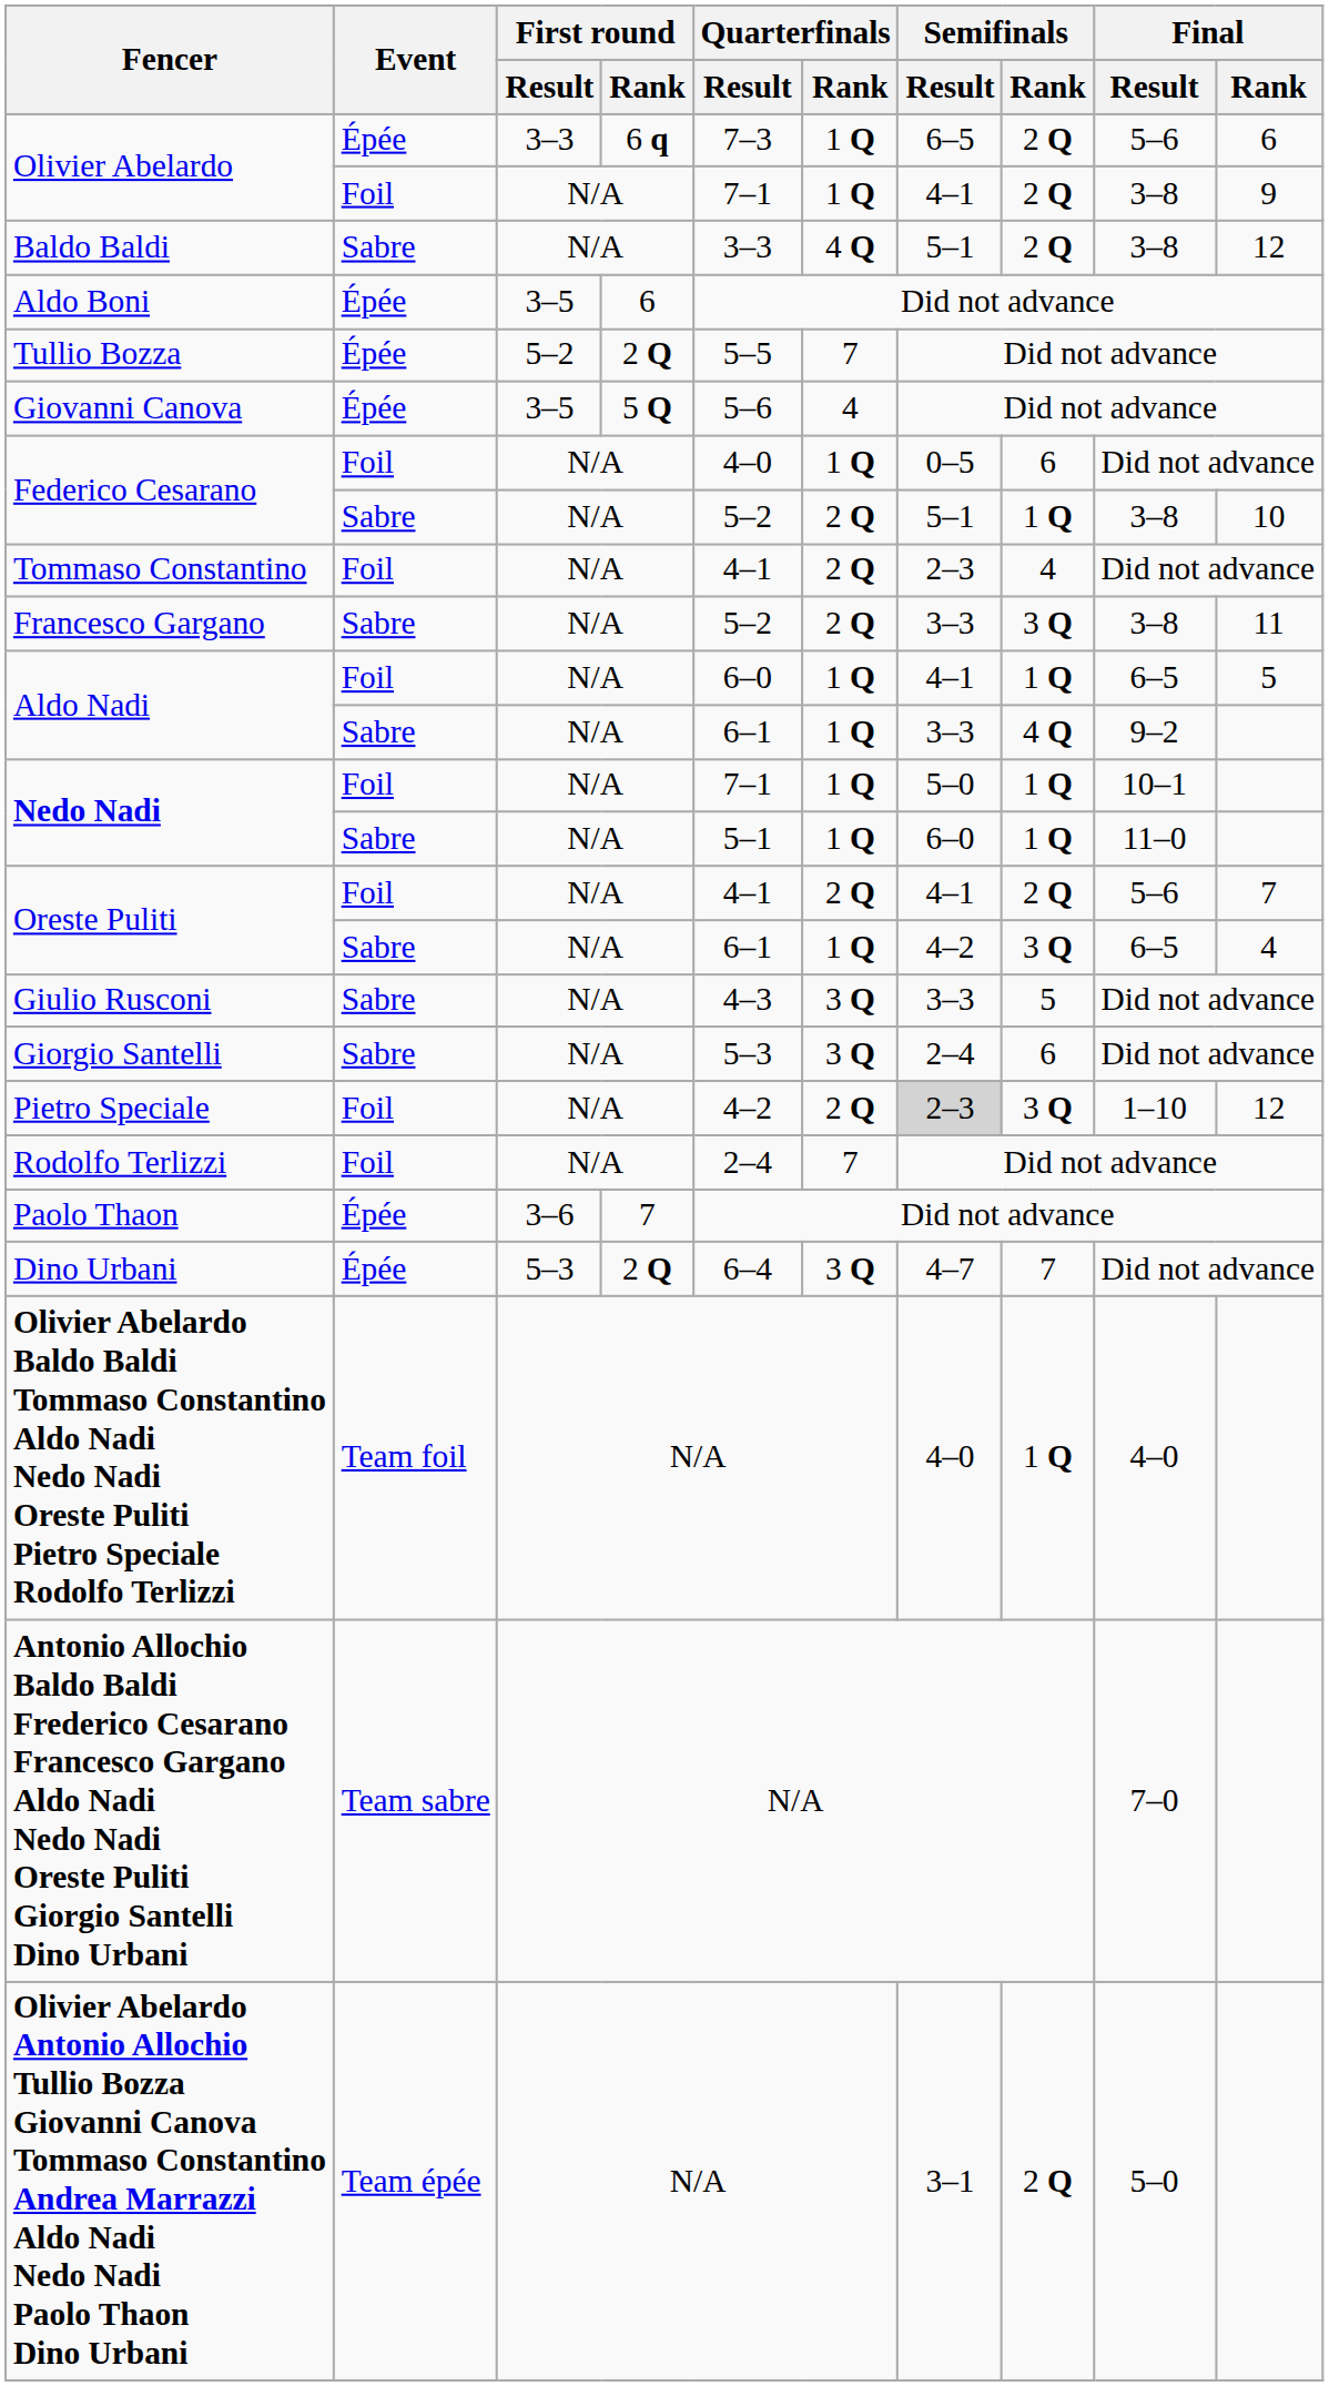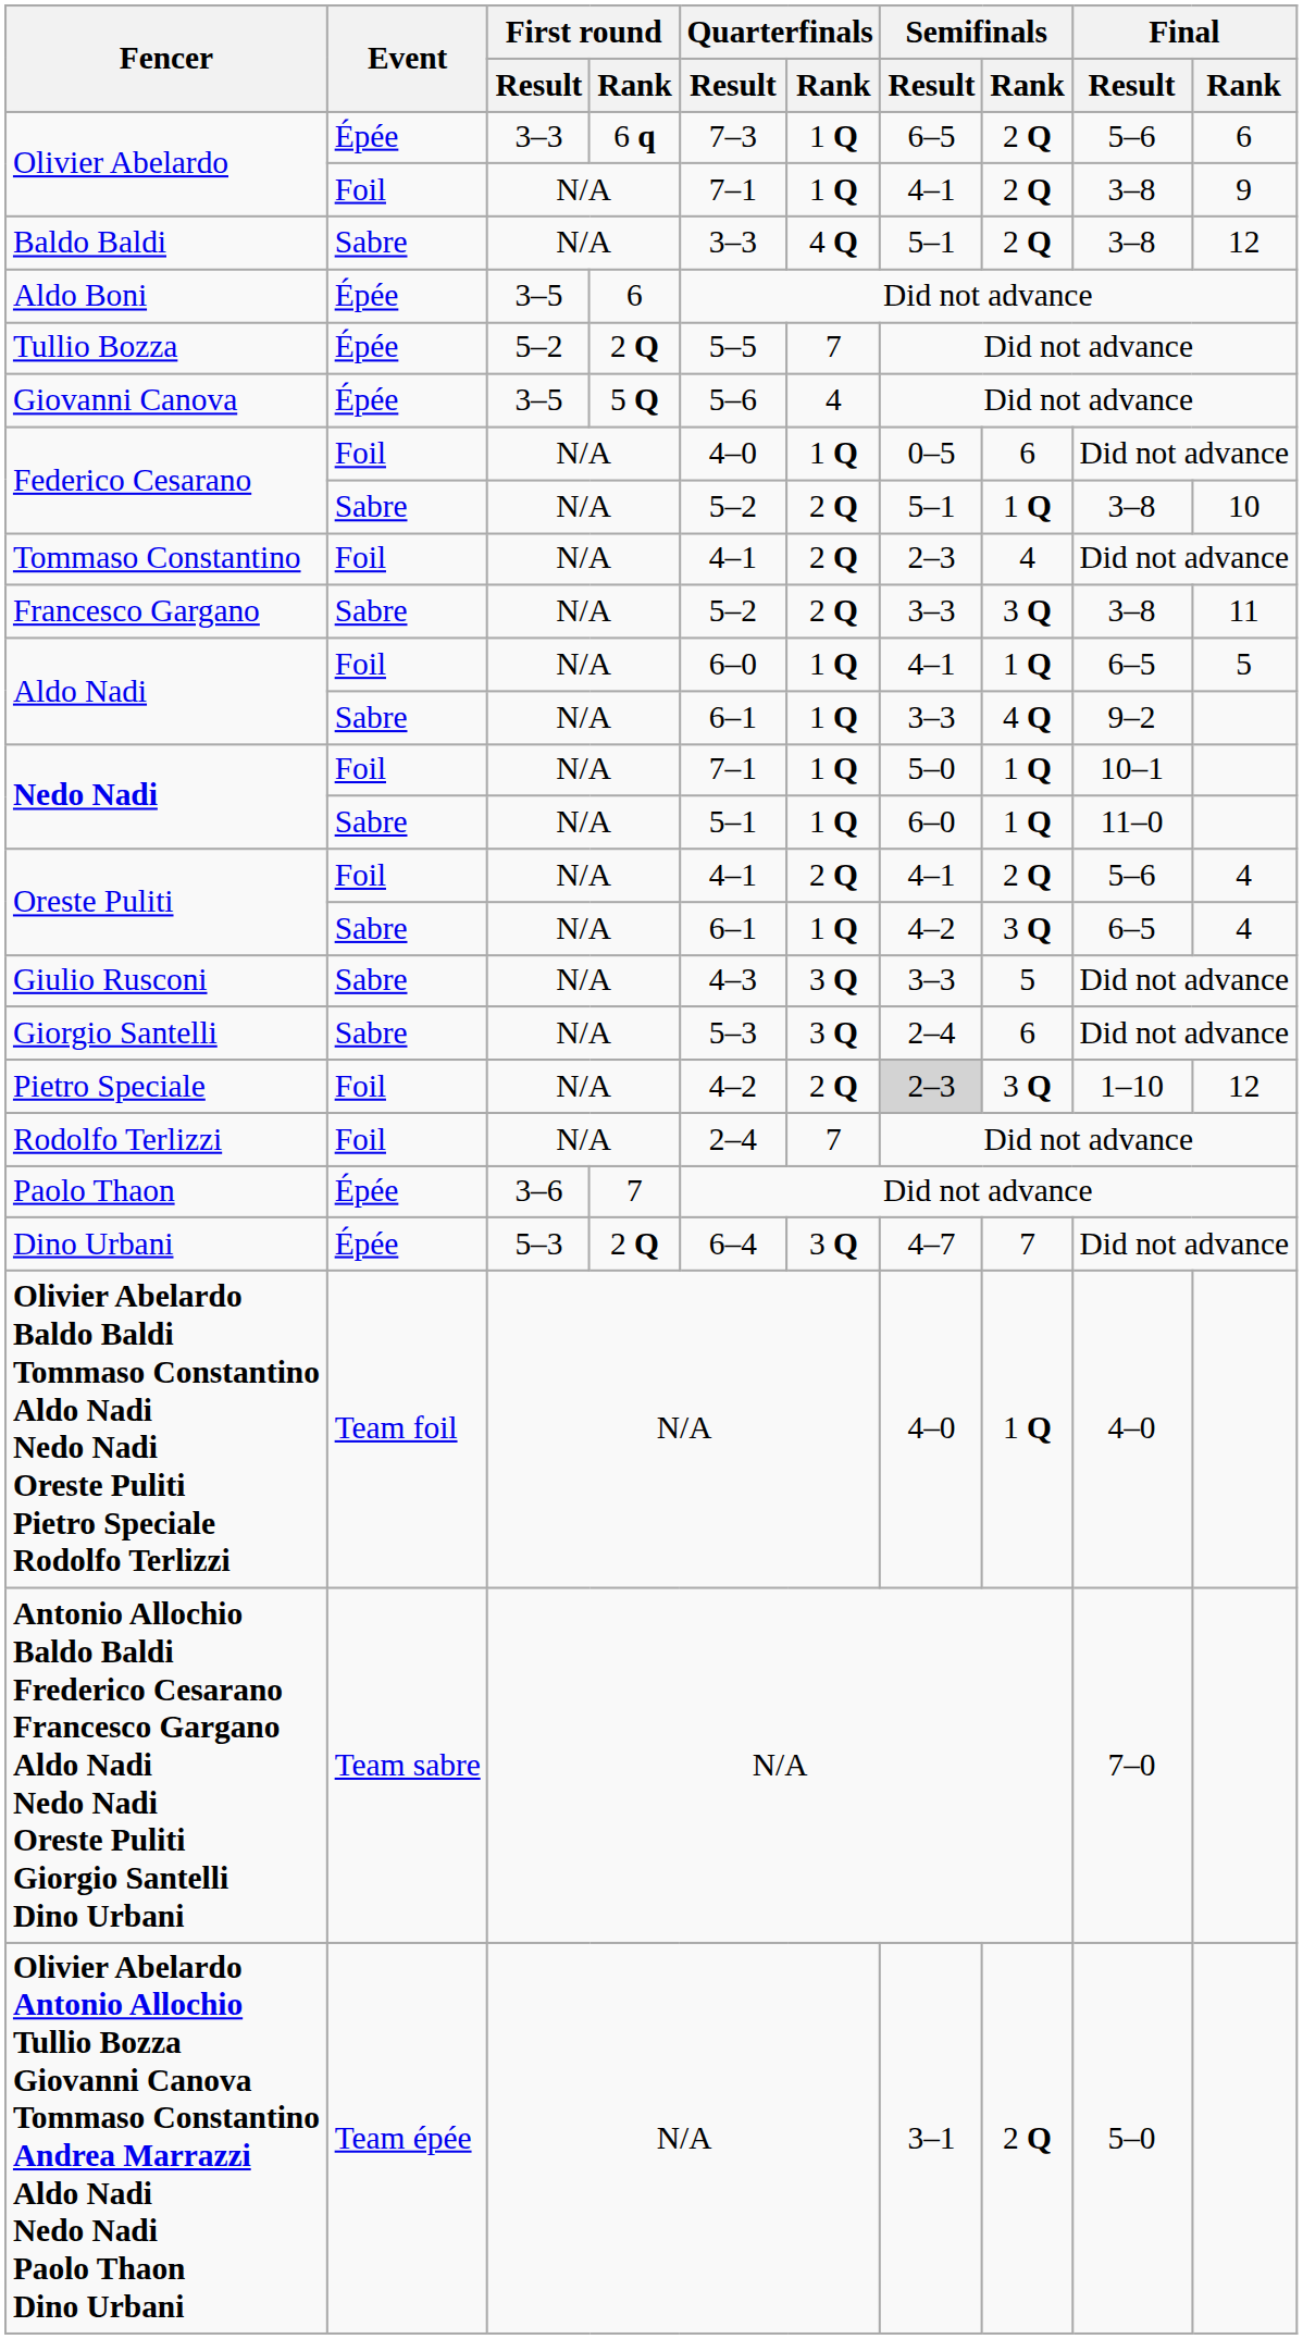 <table class=wikitable style="font-size:90%">
 <tr>
 <th rowspan=2>Fencer</th>
 <th rowspan=2>Event</th>
 <th colspan=2>First round</th>
 <th colspan=2>Quarterfinals</th>
 <th colspan=2>Semifinals</th>
 <th colspan=2>Final</th>
 </tr>
 <tr>
 <th>Result</th>
 <th>Rank</th>
 <th>Result</th>
 <th>Rank</th>
 <th>Result</th>
 <th>Rank</th>
 <th>Result</th>
 <th>Rank</th>
 </tr>
 <tr>
 <td rowspan=2><a href='#'>Olivier Abelardo</a></td>
 <td><a href='#'>Épée</a></td>
 <td align=center>3–3</td>
 <td align=center>6 <strong>q</strong></td>
 <td align=center>7–3</td>
 <td align=center>1 <strong>Q</strong></td>
 <td align=center>6–5</td>
 <td align=center>2 <strong>Q</strong></td>
 <td align=center>5–6</td>
 <td align=center>6</td>
 </tr>
 <tr>
 <td><a href='#'>Foil</a></td>
 <td align=center colspan=2>N/A</td>
 <td align=center>7–1</td>
 <td align=center>1 <strong>Q</strong></td>
 <td align=center>4–1</td>
 <td align=center>2 <strong>Q</strong></td>
 <td align=center>3–8</td>
 <td align=center>9</td>
 </tr>
 <tr>
 <td><a href='#'>Baldo Baldi</a></td>
 <td><a href='#'>Sabre</a></td>
 <td align=center colspan=2>N/A</td>
 <td align=center>3–3</td>
 <td align=center>4 <strong>Q</strong></td>
 <td align=center>5–1</td>
 <td align=center>2 <strong>Q</strong></td>
 <td align=center>3–8</td>
 <td align=center>12</td>
 </tr>
 <tr>
 <td><a href='#'>Aldo Boni</a></td>
 <td><a href='#'>Épée</a></td>
 <td align=center>3–5</td>
 <td align=center>6</td>
 <td align=center colspan=6>Did not advance</td>
 </tr>
 <tr>
 <td><a href='#'>Tullio Bozza</a></td>
 <td><a href='#'>Épée</a></td>
 <td align=center>5–2</td>
 <td align=center>2 <strong>Q</strong></td>
 <td align=center>5–5</td>
 <td align=center>7</td>
 <td align=center colspan=4>Did not advance</td>
 </tr>
 <tr>
 <td><a href='#'>Giovanni Canova</a></td>
 <td><a href='#'>Épée</a></td>
 <td align=center>3–5</td>
 <td align=center>5 <strong>Q</strong></td>
 <td align=center>5–6</td>
 <td align=center>4</td>
 <td align=center colspan=4>Did not advance</td>
 </tr>
 <tr>
 <td rowspan=2><a href='#'>Federico Cesarano</a></td>
 <td><a href='#'>Foil</a></td>
 <td align=center colspan=2>N/A</td>
 <td align=center>4–0</td>
 <td align=center>1 <strong>Q</strong></td>
 <td align=center>0–5</td>
 <td align=center>6</td>
 <td align=center colspan=2>Did not advance</td>
 </tr>
 <tr>
 <td><a href='#'>Sabre</a></td>
 <td align=center colspan=2>N/A</td>
 <td align=center>5–2</td>
 <td align=center>2 <strong>Q</strong></td>
 <td align=center>5–1</td>
 <td align=center>1 <strong>Q</strong></td>
 <td align=center>3–8</td>
 <td align=center>10</td>
 </tr>
 <tr>
 <td><a href='#'>Tommaso Constantino</a></td>
 <td><a href='#'>Foil</a></td>
 <td align=center colspan=2>N/A</td>
 <td align=center>4–1</td>
 <td align=center>2 <strong>Q</strong></td>
 <td align=center>2–3</td>
 <td align=center>4</td>
 <td align=center colspan=2>Did not advance</td>
 </tr>
 <tr>
 <td><a href='#'>Francesco Gargano</a></td>
 <td><a href='#'>Sabre</a></td>
 <td align=center colspan=2>N/A</td>
 <td align=center>5–2</td>
 <td align=center>2 <strong>Q</strong></td>
 <td align=center>3–3</td>
 <td align=center>3 <strong>Q</strong></td>
 <td align=center>3–8</td>
 <td align=center>11</td>
 </tr>
 <tr>
 <td rowspan=2><a href='#'>Aldo Nadi</a></td>
 <td><a href='#'>Foil</a></td>
 <td align=center colspan=2>N/A</td>
 <td align=center>6–0</td>
 <td align=center>1 <strong>Q</strong></td>
 <td align=center>4–1</td>
 <td align=center>1 <strong>Q</strong></td>
 <td align=center>6–5</td>
 <td align=center>5</td>
 </tr>
 <tr>
 <td><a href='#'>Sabre</a></td>
 <td align=center colspan=2>N/A</td>
 <td align=center>6–1</td>
 <td align=center>1 <strong>Q</strong></td>
 <td align=center>3–3</td>
 <td align=center>4 <strong>Q</strong></td>
 <td align=center>9–2</td>
 <td align=center></td>
 </tr>
 <tr>
 <td rowspan=2><strong><a href='#'>Nedo Nadi</a></strong></td>
 <td><a href='#'>Foil</a></td>
 <td align=center colspan=2>N/A</td>
 <td align=center>7–1</td>
 <td align=center>1 <strong>Q</strong></td>
 <td align=center>5–0</td>
 <td align=center>1 <strong>Q</strong></td>
 <td align=center>10–1</td>
 <td align=center></td>
 </tr>
 <tr>
 <td><a href='#'>Sabre</a></td>
 <td align=center colspan=2>N/A</td>
 <td align=center>5–1</td>
 <td align=center>1 <strong>Q</strong></td>
 <td align=center>6–0</td>
 <td align=center>1 <strong>Q</strong></td>
 <td align=center>11–0</td>
 <td align=center></td>
 </tr>
 <tr>
 <td rowspan=2><a href='#'>Oreste Puliti</a></td>
 <td><a href='#'>Foil</a></td>
 <td align=center colspan=2>N/A</td>
 <td align=center>4–1</td>
 <td align=center>2 <strong>Q</strong></td>
 <td align=center>4–1</td>
 <td align=center>2 <strong>Q</strong></td>
 <td align=center>5–6</td>
-<td align=center>7</td>
+<td align=center>4</td>
 </tr>
 <tr>
 <td><a href='#'>Sabre</a></td>
 <td align=center colspan=2>N/A</td>
 <td align=center>6–1</td>
 <td align=center>1 <strong>Q</strong></td>
 <td align=center>4–2</td>
 <td align=center>3 <strong>Q</strong></td>
 <td align=center>6–5</td>
 <td align=center>4</td>
 </tr>
 <tr>
 <td><a href='#'>Giulio Rusconi</a></td>
 <td><a href='#'>Sabre</a></td>
 <td align=center colspan=2>N/A</td>
 <td align=center>4–3</td>
 <td align=center>3 <strong>Q</strong></td>
 <td align=center>3–3</td>
 <td align=center>5</td>
 <td align=center colspan=2>Did not advance</td>
 </tr>
 <tr>
 <td><a href='#'>Giorgio Santelli</a></td>
 <td><a href='#'>Sabre</a></td>
 <td align=center colspan=2>N/A</td>
 <td align=center>5–3</td>
 <td align=center>3 <strong>Q</strong></td>
 <td align=center>2–4</td>
 <td align=center>6</td>
 <td align=center colspan=2>Did not advance</td>
 </tr>
 <tr>
 <td><a href='#'>Pietro Speciale</a></td>
 <td><a href='#'>Foil</a></td>
 <td align=center colspan=2>N/A</td>
 <td align=center>4–2</td>
 <td align=center>2 <strong>Q</strong></td>
 <td align=center style="background: lightgrey;">2–3</td>
 <td align=center>3 <strong>Q</strong></td>
 <td align=center>1–10</td>
 <td align=center>12</td>
 </tr>
 <tr>
 <td><a href='#'>Rodolfo Terlizzi</a></td>
 <td><a href='#'>Foil</a></td>
 <td align=center colspan=2>N/A</td>
 <td align=center>2–4</td>
 <td align=center>7</td>
 <td align=center colspan=4>Did not advance</td>
 </tr>
 <tr>
 <td><a href='#'>Paolo Thaon</a></td>
 <td><a href='#'>Épée</a></td>
 <td align=center>3–6</td>
 <td align=center>7</td>
 <td align=center colspan=6>Did not advance</td>
 </tr>
 <tr>
 <td><a href='#'>Dino Urbani</a></td>
 <td><a href='#'>Épée</a></td>
 <td align=center>5–3</td>
 <td align=center>2 <strong>Q</strong></td>
 <td align=center>6–4</td>
 <td align=center>3 <strong>Q</strong></td>
 <td align=center>4–7</td>
 <td align=center>7</td>
 <td align=center colspan=2>Did not advance</td>
 </tr>
 <tr>
 <td><strong>Olivier Abelardo <br> Baldo Baldi <br> Tommaso Constantino <br> Aldo Nadi <br> Nedo Nadi <br> Oreste Puliti <br> Pietro Speciale <br> Rodolfo Terlizzi</strong></td>
 <td><a href='#'>Team foil</a></td>
 <td align=center colspan=4>N/A</td>
 <td align=center>4–0</td>
 <td align=center>1 <strong>Q</strong></td>
 <td align=center>4–0</td>
 <td align=center></td>
 </tr>
 <tr>
 <td><strong>Antonio Allochio <br> Baldo Baldi <br> Frederico Cesarano <br> Francesco Gargano <br> Aldo Nadi <br> Nedo Nadi <br> Oreste Puliti <br> Giorgio Santelli <br> Dino Urbani</strong></td>
 <td><a href='#'>Team sabre</a></td>
 <td align=center colspan=6>N/A</td>
 <td align=center>7–0</td>
 <td align=center></td>
 </tr>
 <tr>
 <td><strong>Olivier Abelardo <br> <a href='#'>Antonio Allochio</a> <br> Tullio Bozza <br> Giovanni Canova <br> Tommaso Constantino <br> <a href='#'>Andrea Marrazzi</a> <br> Aldo Nadi <br> Nedo Nadi <br> Paolo Thaon <br> Dino Urbani</strong></td>
 <td><a href='#'>Team épée</a></td>
 <td align=center colspan=4>N/A</td>
 <td align=center>3–1</td>
 <td align=center>2 <strong>Q</strong></td>
 <td align=center>5–0</td>
 <td align=center></td>
 </tr>
 </table>
